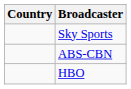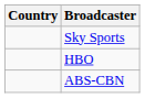 <table class="wikitable">
 <tr>
 <th align=center>Country</th>
 <th align=center>Broadcaster</th>
 </tr>
 <tr>
 <td></td>
 <td><a href='#'>Sky Sports</a></td>
 </tr>
 <tr>
 <td></td>
-<td><a href='#'>ABS-CBN</a></td>
+<td><a href='#'>HBO</a></td>
 </tr>
 <tr>
 <td></td>
-<td><a href='#'>HBO</a></td>
+<td><a href='#'>ABS-CBN</a></td>
 </tr>
 </table>
